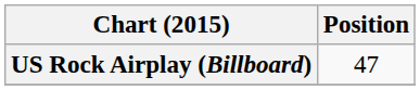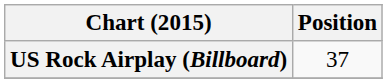 <table class="wikitable plainrowheaders sortable" style="text-align:center;">
 <tr>
 <th>Chart (2015)</th>
 <th>Position</th>
 </tr>
 <tr>
 <th scope="row">US Rock Airplay (<em>Billboard</em>)</th>
-<td>47</td>
+<td>37</td>
 </tr>
 <tr>
 </tr>
 </table>
